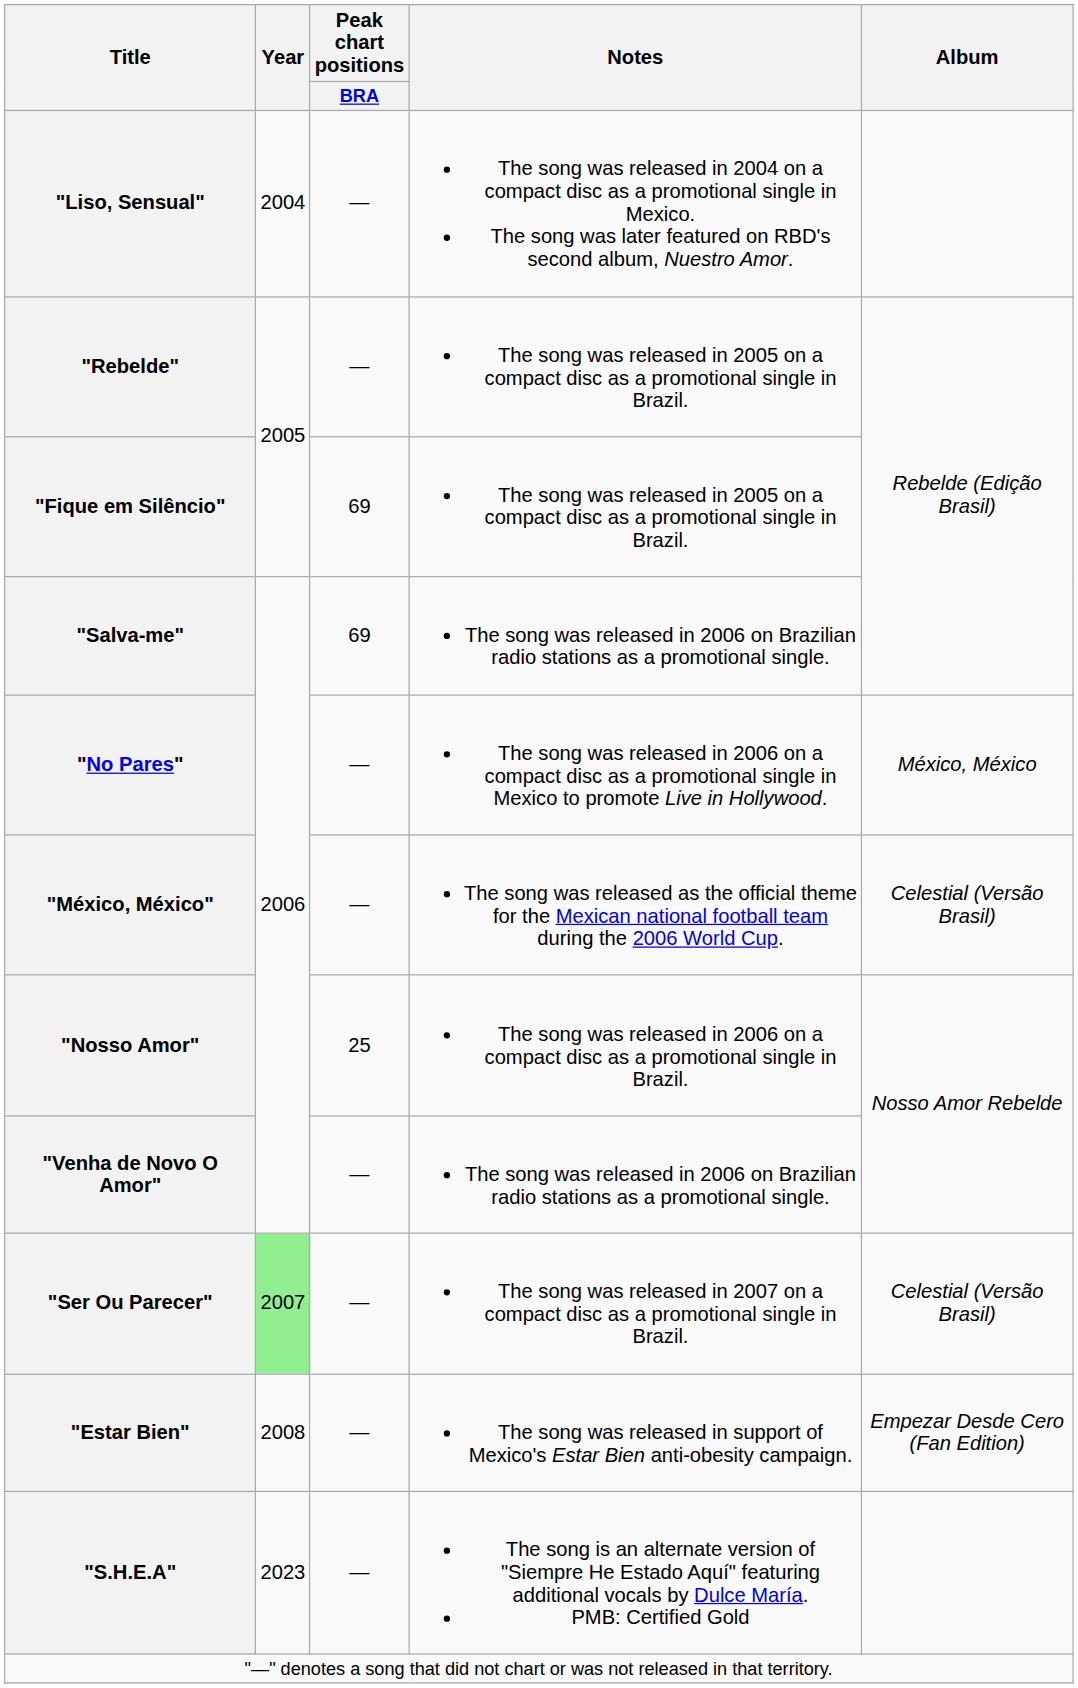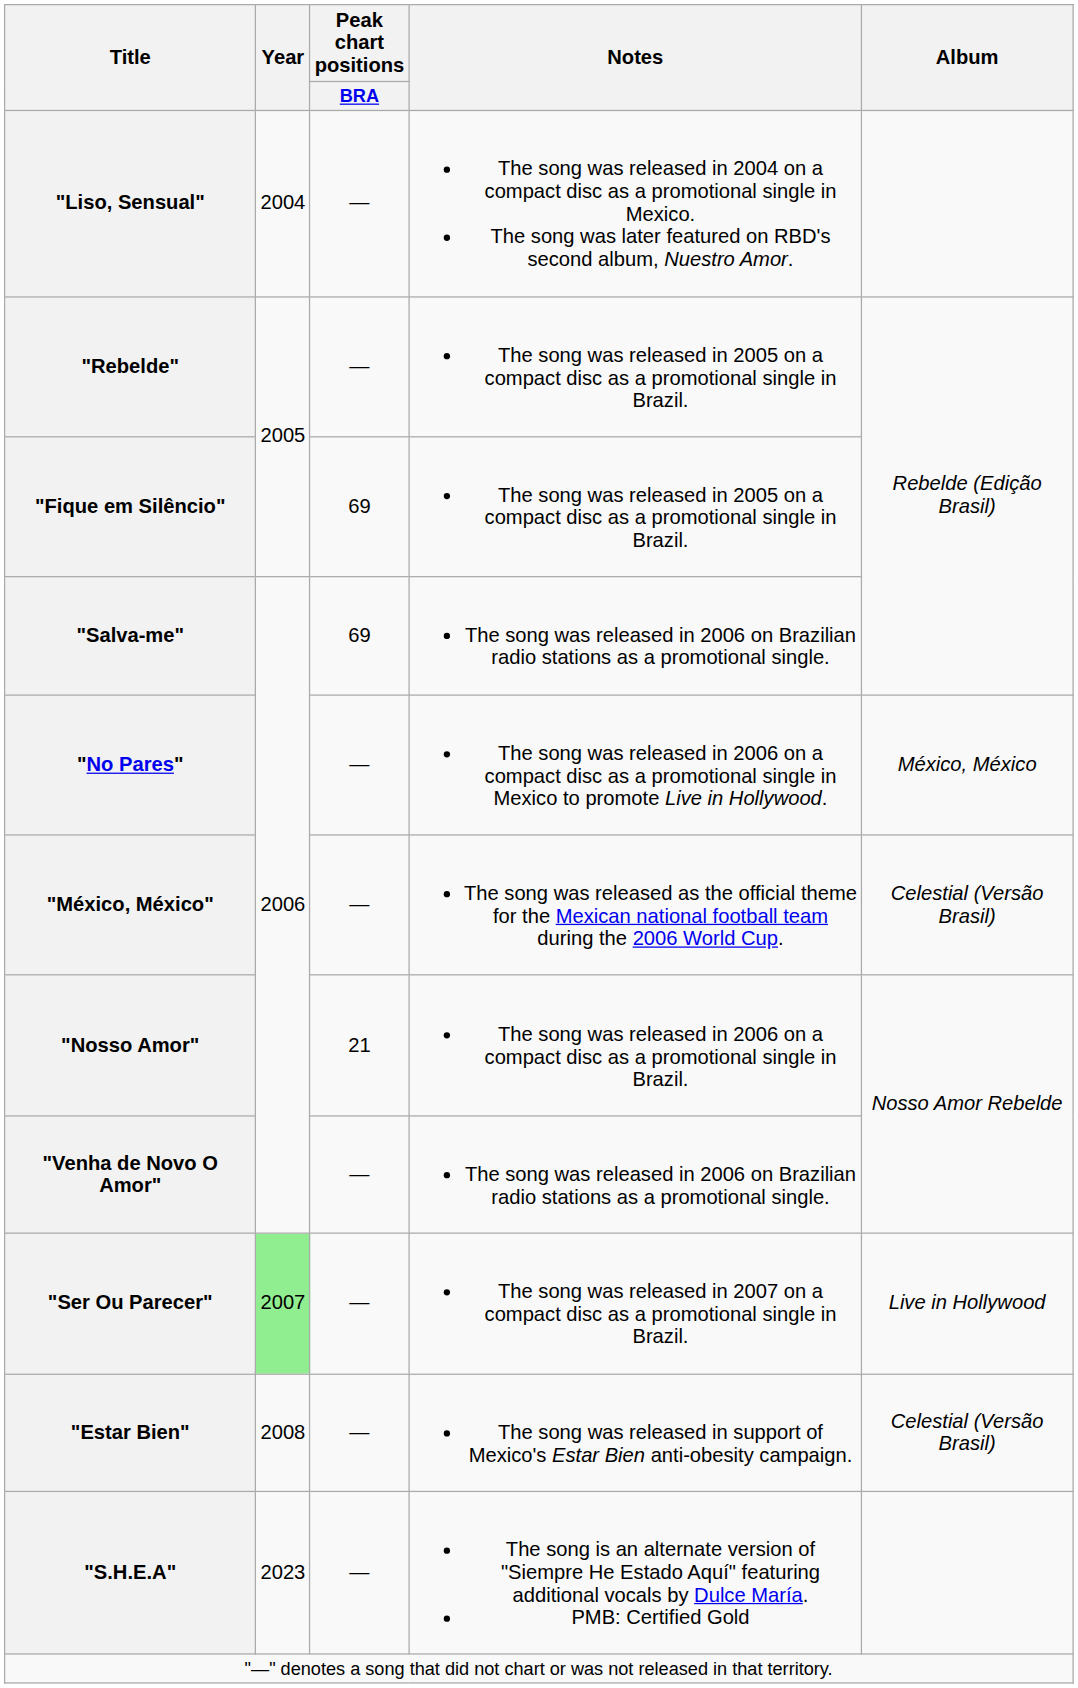 <table class="wikitable plainrowheaders" style="text-align:center;">
 <tr>
 <th scope="col" rowspan="2" style="width:12em;">Title</th>
 <th scope="col" rowspan="2">Year</th>
 <th scope="col" colspan="1">Peak chart positions</th>
 <th scope="col" rowspan="2" style="width:22em;">Notes</th>
 <th scope="col" rowspan="2" style="width:10em;">Album</th>
 </tr>
 <tr>
 <th scope="col" style="width:2.5em;font-size:90%;"><a href='#'>BRA</a><br></th>
 </tr>
 <tr>
 <th scope="row">"Liso, Sensual"</th>
 <td>2004</td>
 <td>—</td>
 <td><br><ul><li>The song was released in 2004 on a compact disc as a promotional single in Mexico.</li><li>The song was later featured on RBD's second album, <em>Nuestro Amor</em>.</li></ul></td>
 <td></td>
 </tr>
 <tr>
 <th scope="row">"Rebelde"</th>
 <td rowspan="2">2005</td>
 <td>—</td>
 <td><br><ul><li>The song was released in 2005 on a compact disc as a promotional single in Brazil.</li></ul></td>
 <td rowspan="3"><em>Rebelde (Edição Brasil)</em></td>
 </tr>
 <tr>
 <th scope="row">"Fique em Silêncio"</th>
 <td>69</td>
 <td><br><ul><li>The song was released in 2005 on a compact disc as a promotional single in Brazil.</li></ul></td>
 </tr>
 <tr>
 <th scope="row">"Salva-me"</th>
 <td rowspan="5">2006</td>
 <td>69</td>
 <td><br><ul><li>The song was released in 2006 on Brazilian radio stations as a promotional single.</li></ul></td>
 </tr>
 <tr>
 <th scope="row">"<a href='#'>No Pares</a>"</th>
 <td>—</td>
 <td><br><ul><li>The song was released in 2006 on a compact disc as a promotional single in Mexico to promote <em>Live in Hollywood</em>.</li></ul></td>
 <td><em>México, México</em></td>
 </tr>
 <tr>
 <th scope="row">"México, México"</th>
 <td>—</td>
 <td><br><ul><li>The song was released as the official theme for the <a href='#'>Mexican national football team</a> during the <a href='#'>2006 World Cup</a>.</li></ul></td>
 <td><em>Celestial (Versão Brasil)</em></td>
 </tr>
 <tr>
 <th scope="row">"Nosso Amor"</th>
-<td>25</td>
+<td>21</td>
 <td><br><ul><li>The song was released in 2006 on a compact disc as a promotional single in Brazil.</li></ul></td>
 <td rowspan="2"><em>Nosso Amor Rebelde</em></td>
 </tr>
 <tr>
 <th scope="row">"Venha de Novo O Amor"</th>
 <td>—</td>
 <td><br><ul><li>The song was released in 2006 on Brazilian radio stations as a promotional single.</li></ul></td>
 </tr>
 <tr>
 <th scope="row">"Ser Ou Parecer"</th>
 <td style="background: lightgreen;">2007</td>
 <td>—</td>
 <td><br><ul><li>The song was released in 2007 on a compact disc as a promotional single in Brazil.</li></ul></td>
-<td><em>Celestial (Versão Brasil)</em></td>
+<td><em>Live in Hollywood</em></td>
 </tr>
 <tr>
 <th scope="row">"Estar Bien"<br></th>
 <td>2008</td>
 <td>—</td>
 <td><br><ul><li>The song was released in support of Mexico's <em>Estar Bien</em> anti-obesity campaign.</li></ul></td>
-<td><em>Empezar Desde Cero (Fan Edition)</em></td>
+<td><em>Celestial (Versão Brasil)</em></td>
 </tr>
 <tr>
 <th scope="row">"S.H.E.A"</th>
 <td>2023</td>
 <td>—</td>
 <td><br><ul><li>The song is an alternate version of "Siempre He Estado Aquí" featuring additional vocals by <a href='#'>Dulce María</a>.</li><li>PMB: Certified Gold</li></ul></td>
 <td></td>
 </tr>
 <tr>
 <td colspan="5" style="font-size:90%">"—" denotes a song that did not chart or was not released in that territory.</td>
 </tr>
 </table>
